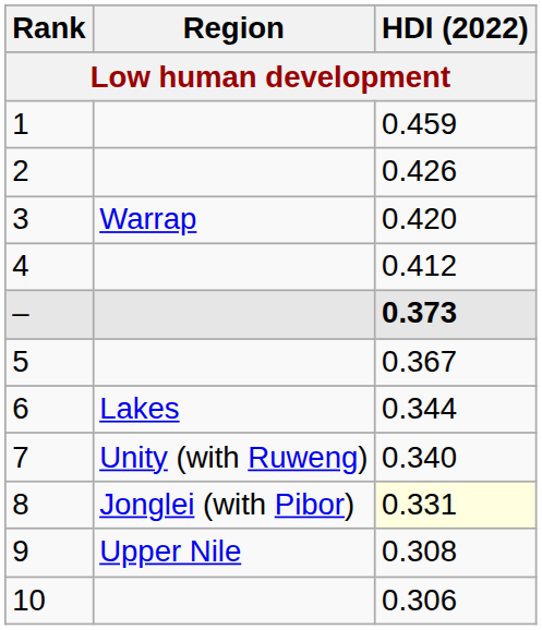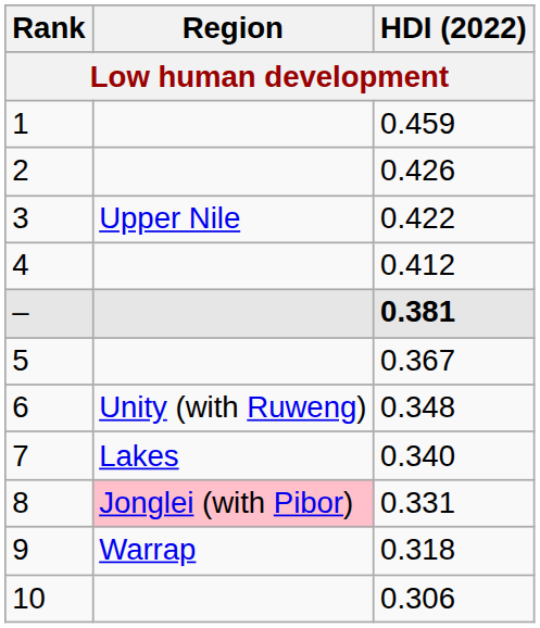 <table class="wikitable sortable">
 <tr>
 <th>Rank</th>
 <th>Region</th>
 <th>HDI (2022)</th>
 </tr>
 <tr>
 <th colspan="4" style="color:#900;">Low human development</th>
 </tr>
 <tr>
 <td>1</td>
 <td></td>
 <td>0.459</td>
 </tr>
 <tr>
 <td>2</td>
 <td></td>
 <td>0.426</td>
 </tr>
 <tr>
 <td>3</td>
-<td> <a href='#'>Warrap</a></td>
-<td>0.420</td>
+<td> <a href='#'>Upper Nile</a></td>
+<td>0.422</td>
 </tr>
 <tr>
 <td>4</td>
 <td></td>
 <td>0.412</td>
 </tr>
 <tr style="background:#e6e6e6">
 <td>–</td>
 <td><strong></strong></td>
-<td><strong>0.373</strong></td>
+<td><strong>0.381</strong></td>
 </tr>
 <tr>
 <td>5</td>
 <td></td>
 <td>0.367</td>
 </tr>
 <tr>
 <td>6</td>
-<td> <a href='#'>Lakes</a></td>
-<td>0.344</td>
+<td> <a href='#'>Unity</a> (with  <a href='#'>Ruweng</a>)</td>
+<td>0.348</td>
 </tr>
 <tr>
 <td>7</td>
-<td> <a href='#'>Unity</a> (with  <a href='#'>Ruweng</a>)</td>
+<td> <a href='#'>Lakes</a></td>
 <td>0.340</td>
 </tr>
 <tr>
 <td>8</td>
-<td> <a href='#'>Jonglei</a> (with  <a href='#'>Pibor</a>)</td>
-<td style="background: lightyellow;">0.331</td>
+<td style="background: pink;"> <a href='#'>Jonglei</a> (with  <a href='#'>Pibor</a>)</td>
+<td>0.331</td>
 </tr>
 <tr>
 <td>9</td>
-<td> <a href='#'>Upper Nile</a></td>
-<td>0.308</td>
+<td> <a href='#'>Warrap</a></td>
+<td>0.318</td>
 </tr>
 <tr>
 <td>10</td>
 <td></td>
 <td>0.306</td>
 </tr>
 </table>
